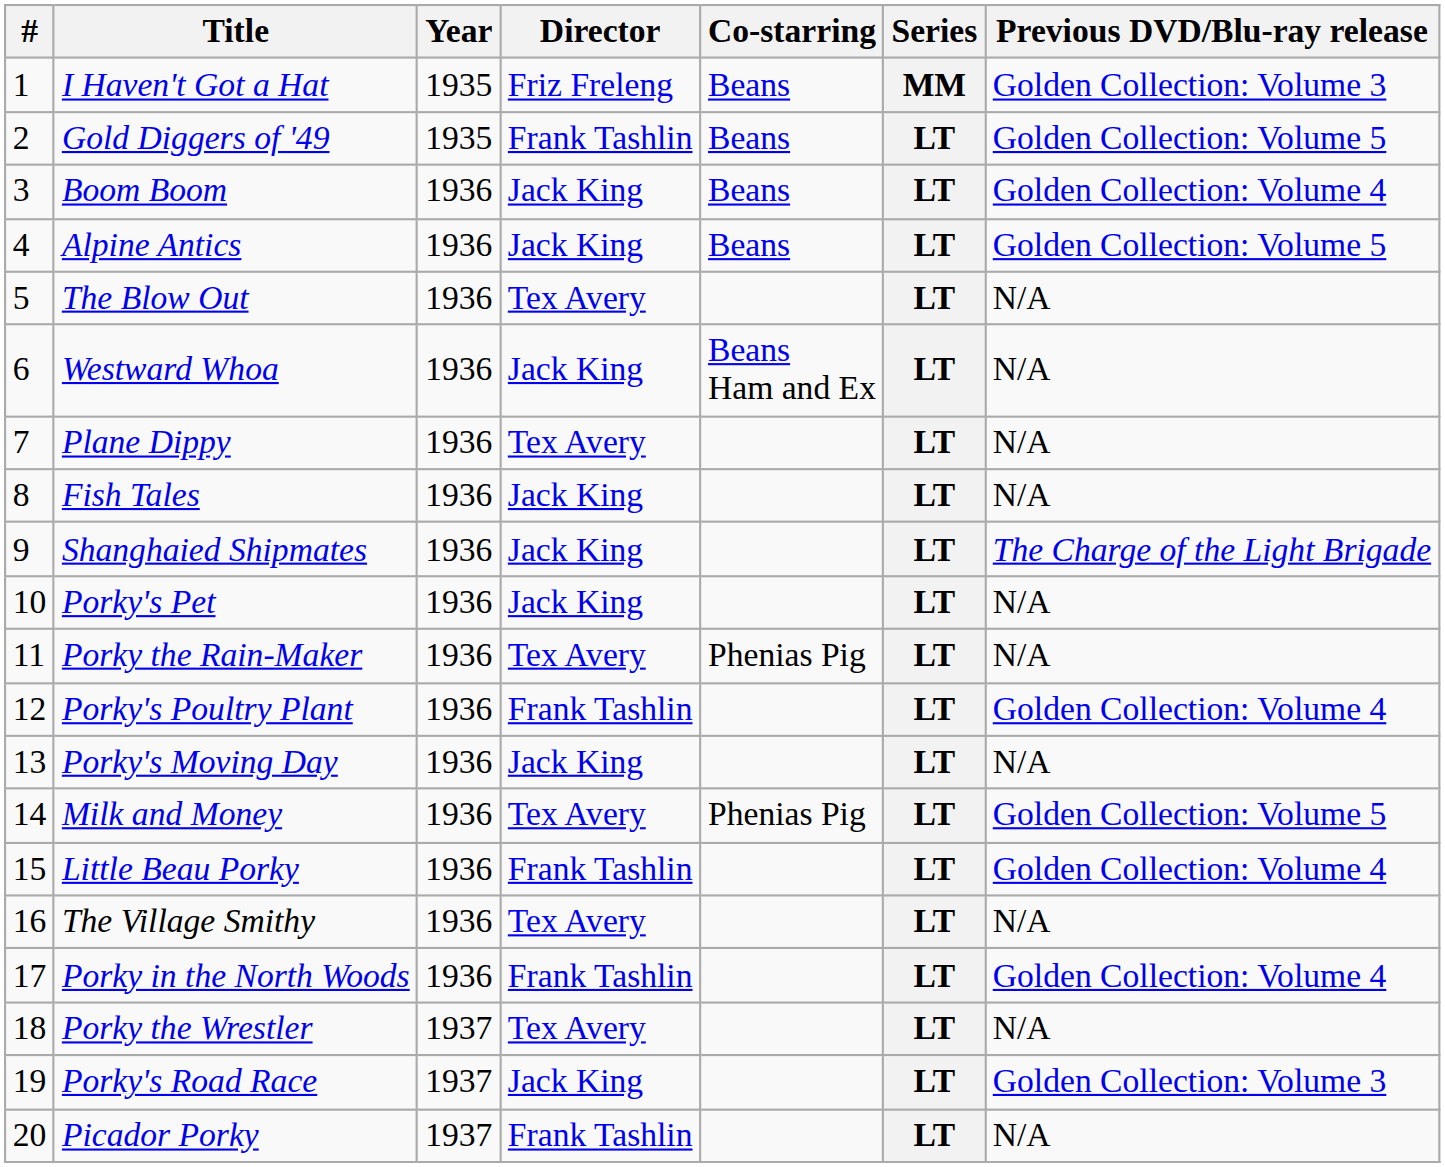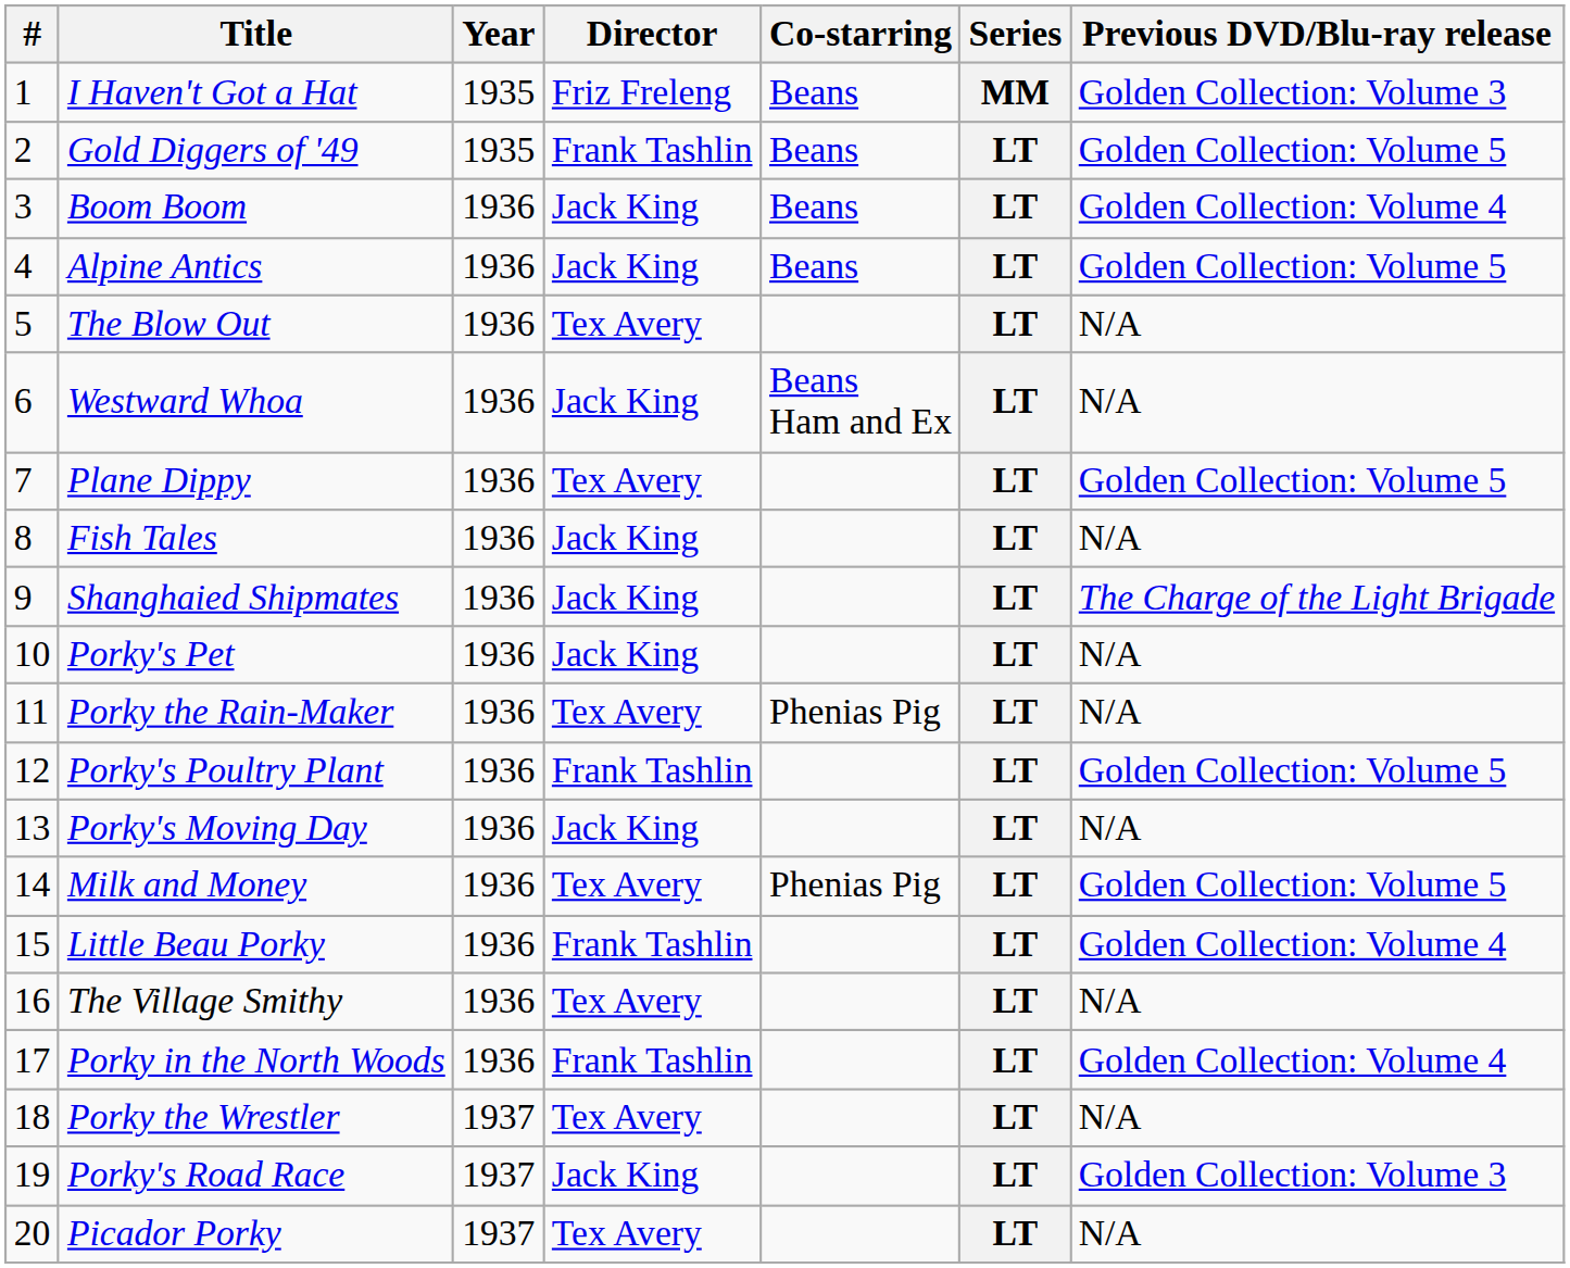 <table class="wikitable sortable">
 <tr>
 <th>#</th>
 <th>Title</th>
 <th>Year</th>
 <th>Director</th>
 <th>Co-starring</th>
 <th>Series</th>
 <th>Previous DVD/Blu-ray release</th>
 </tr>
 <tr>
 <td>1</td>
 <td><em><a href='#'>I Haven't Got a Hat</a></em></td>
 <td>1935</td>
 <td><a href='#'>Friz Freleng</a></td>
 <td><a href='#'>Beans</a></td>
 <th>MM</th>
 <td><a href='#'>Golden Collection: Volume 3</a></td>
 </tr>
 <tr>
 <td>2</td>
 <td><em><a href='#'>Gold Diggers of '49</a></em></td>
 <td>1935</td>
 <td><a href='#'>Frank Tashlin</a></td>
 <td><a href='#'>Beans</a></td>
 <th>LT</th>
 <td><a href='#'>Golden Collection: Volume 5</a></td>
 </tr>
 <tr>
 <td>3</td>
 <td><em><a href='#'>Boom Boom</a></em></td>
 <td>1936</td>
 <td><a href='#'>Jack King</a></td>
 <td><a href='#'>Beans</a></td>
 <th>LT</th>
 <td><a href='#'>Golden Collection: Volume 4</a></td>
 </tr>
 <tr>
 <td>4</td>
 <td><em><a href='#'>Alpine Antics</a></em></td>
 <td>1936</td>
 <td><a href='#'>Jack King</a></td>
 <td><a href='#'>Beans</a></td>
 <th>LT</th>
 <td><a href='#'>Golden Collection: Volume 5</a></td>
 </tr>
 <tr>
 <td>5</td>
 <td><em><a href='#'>The Blow Out</a></em></td>
 <td>1936</td>
 <td><a href='#'>Tex Avery</a></td>
 <td></td>
 <th>LT</th>
 <td>N/A</td>
 </tr>
 <tr>
 <td>6</td>
 <td><em><a href='#'>Westward Whoa</a></em> </td>
 <td>1936</td>
 <td><a href='#'>Jack King</a></td>
 <td><a href='#'>Beans</a><br>Ham and Ex</td>
 <th>LT</th>
 <td>N/A</td>
 </tr>
 <tr>
 <td>7</td>
 <td><em><a href='#'>Plane Dippy</a></em></td>
 <td>1936</td>
 <td><a href='#'>Tex Avery</a></td>
 <td></td>
 <th>LT</th>
-<td>N/A</td>
+<td><a href='#'>Golden Collection: Volume 5</a></td>
 </tr>
 <tr>
 <td>8</td>
 <td><em><a href='#'>Fish Tales</a></em> </td>
 <td>1936</td>
 <td><a href='#'>Jack King</a></td>
 <td></td>
 <th>LT</th>
 <td>N/A</td>
 </tr>
 <tr>
 <td>9</td>
 <td><em><a href='#'>Shanghaied Shipmates</a></em></td>
 <td>1936</td>
 <td><a href='#'>Jack King</a></td>
 <td></td>
 <th>LT</th>
 <td><em><a href='#'>The Charge of the Light Brigade</a></em></td>
 </tr>
 <tr>
 <td>10</td>
 <td><em><a href='#'>Porky's Pet</a></em></td>
 <td>1936</td>
 <td><a href='#'>Jack King</a></td>
 <td></td>
 <th>LT</th>
 <td>N/A</td>
 </tr>
 <tr>
 <td>11</td>
 <td><em><a href='#'>Porky the Rain-Maker</a></em></td>
 <td>1936</td>
 <td><a href='#'>Tex Avery</a></td>
 <td>Phenias Pig</td>
 <th>LT</th>
 <td>N/A</td>
 </tr>
 <tr>
 <td>12</td>
 <td><em><a href='#'>Porky's Poultry Plant</a></em></td>
 <td>1936</td>
 <td><a href='#'>Frank Tashlin</a></td>
 <td></td>
 <th>LT</th>
-<td><a href='#'>Golden Collection: Volume 4</a></td>
+<td><a href='#'>Golden Collection: Volume 5</a></td>
 </tr>
 <tr>
 <td>13</td>
 <td><em><a href='#'>Porky's Moving Day</a></em></td>
 <td>1936</td>
 <td><a href='#'>Jack King</a></td>
 <td></td>
 <th>LT</th>
 <td>N/A</td>
 </tr>
 <tr>
 <td>14</td>
 <td><em><a href='#'>Milk and Money</a></em></td>
 <td>1936</td>
 <td><a href='#'>Tex Avery</a></td>
 <td>Phenias Pig</td>
 <th>LT</th>
 <td><a href='#'>Golden Collection: Volume 5</a></td>
 </tr>
 <tr>
 <td>15</td>
 <td><em><a href='#'>Little Beau Porky</a></em></td>
 <td>1936</td>
 <td><a href='#'>Frank Tashlin</a></td>
 <td></td>
 <th>LT</th>
 <td><a href='#'>Golden Collection: Volume 4</a></td>
 </tr>
 <tr>
 <td>16</td>
 <td><em>The Village Smithy</em></td>
 <td>1936</td>
 <td><a href='#'>Tex Avery</a></td>
 <td></td>
 <th>LT</th>
 <td>N/A</td>
 </tr>
 <tr>
 <td>17</td>
 <td><em><a href='#'>Porky in the North Woods</a></em></td>
 <td>1936</td>
 <td><a href='#'>Frank Tashlin</a></td>
 <td></td>
 <th>LT</th>
 <td><a href='#'>Golden Collection: Volume 4</a></td>
 </tr>
 <tr>
 <td>18</td>
 <td><em><a href='#'>Porky the Wrestler</a></em> </td>
 <td>1937</td>
 <td><a href='#'>Tex Avery</a></td>
 <td></td>
 <th>LT</th>
 <td>N/A</td>
 </tr>
 <tr>
 <td>19</td>
 <td><em><a href='#'>Porky's Road Race</a></em></td>
 <td>1937</td>
 <td><a href='#'>Jack King</a></td>
 <td></td>
 <th>LT</th>
 <td><a href='#'>Golden Collection: Volume 3</a></td>
 </tr>
 <tr>
 <td>20</td>
 <td><em><a href='#'>Picador Porky</a></em> </td>
 <td>1937</td>
-<td><a href='#'>Frank Tashlin</a></td>
+<td><a href='#'>Tex Avery</a></td>
 <td></td>
 <th>LT</th>
 <td>N/A</td>
 </tr>
 <tr>
 </tr>
 </table>
